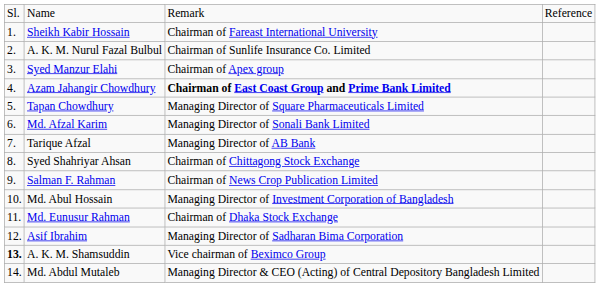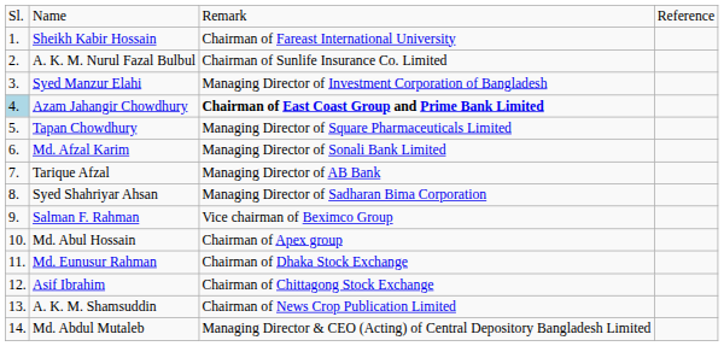 <table class="wikitable">
 <tr>
 <td>Sl.</td>
 <td>Name</td>
 <td>Remark</td>
 <td>Reference</td>
 </tr>
 <tr>
 <td>1.</td>
 <td><a href='#'>Sheikh Kabir Hossain</a></td>
 <td>Chairman of  <a href='#'>Fareast International University</a></td>
 <td></td>
 </tr>
 <tr>
 <td>2.</td>
 <td>A. K. M. Nurul Fazal Bulbul</td>
 <td>Chairman of Sunlife Insurance Co. Limited</td>
 <td></td>
 </tr>
 <tr>
 <td>3.</td>
 <td><a href='#'>Syed Manzur Elahi</a></td>
-<td>Chairman of <a href='#'>Apex group</a></td>
+<td>Managing Director of <a href='#'>Investment Corporation of Bangladesh</a></td>
 <td></td>
 </tr>
 <tr>
-<td>4.</td>
+<td style="background: lightblue;">4.</td>
 <td><a href='#'>Azam Jahangir Chowdhury</a></td>
 <td><strong>Chairman of <a href='#'>East Coast Group</a> and <a href='#'>Prime Bank Limited</a></strong></td>
 <td></td>
 </tr>
 <tr>
 <td>5.</td>
 <td><a href='#'>Tapan Chowdhury</a></td>
 <td>Managing Director of <a href='#'>Square Pharmaceuticals Limited</a></td>
 <td></td>
 </tr>
 <tr>
 <td>6.</td>
 <td><a href='#'>Md. Afzal Karim</a></td>
 <td>Managing Director of <a href='#'>Sonali Bank Limited</a></td>
 <td></td>
 </tr>
 <tr>
 <td>7.</td>
 <td>Tarique Afzal</td>
 <td>Managing Director of <a href='#'>AB Bank</a></td>
 <td></td>
 </tr>
 <tr>
 <td>8.</td>
 <td>Syed Shahriyar Ahsan</td>
-<td>Chairman of <a href='#'>Chittagong Stock Exchange</a></td>
+<td>Managing Director of <a href='#'>Sadharan Bima Corporation</a></td>
 <td></td>
 </tr>
 <tr>
 <td>9.</td>
 <td><a href='#'>Salman F. Rahman</a></td>
-<td>Chairman of <a href='#'>News Crop Publication Limited</a></td>
+<td>Vice chairman of <a href='#'>Beximco Group</a></td>
 <td></td>
 </tr>
 <tr>
 <td>10.</td>
 <td>Md. Abul Hossain</td>
-<td>Managing Director of <a href='#'>Investment Corporation of Bangladesh</a></td>
+<td>Chairman of <a href='#'>Apex group</a></td>
 <td></td>
 </tr>
 <tr>
 <td>11.</td>
 <td><a href='#'>Md. Eunusur Rahman</a></td>
 <td>Chairman of <a href='#'>Dhaka Stock Exchange</a></td>
 <td></td>
 </tr>
 <tr>
 <td>12.</td>
 <td><a href='#'>Asif Ibrahim</a></td>
-<td>Managing Director of <a href='#'>Sadharan Bima Corporation</a></td>
+<td>Chairman of <a href='#'>Chittagong Stock Exchange</a></td>
 <td></td>
 </tr>
 <tr>
-<td><strong>13.</strong></td>
+<td>13.</td>
 <td>A. K. M. Shamsuddin</td>
-<td>Vice chairman of <a href='#'>Beximco Group</a></td>
+<td>Chairman of <a href='#'>News Crop Publication Limited</a></td>
 <td></td>
 </tr>
 <tr>
 <td>14.</td>
 <td>Md. Abdul Mutaleb</td>
 <td>Managing Director & CEO (Acting) of Central Depository Bangladesh Limited</td>
 <td></td>
 </tr>
 </table>
